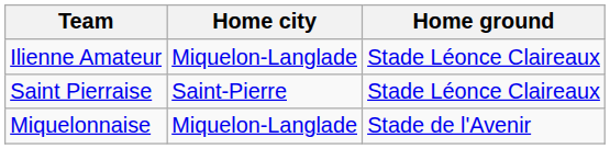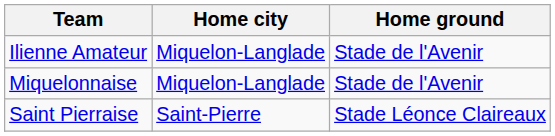 <table class="wikitable sortable">
 <tr>
 <th>Team</th>
 <th>Home city</th>
 <th>Home ground</th>
 </tr>
 <tr>
 <td><a href='#'>Ilienne Amateur</a></td>
 <td><a href='#'>Miquelon-Langlade</a></td>
-<td><a href='#'>Stade Léonce Claireaux</a></td>
+<td><a href='#'>Stade de l'Avenir</a></td>
+</tr>
+<tr>
+<td><a href='#'>Miquelonnaise</a></td>
+<td><a href='#'>Miquelon-Langlade</a></td>
+<td><a href='#'>Stade de l'Avenir</a></td>
 </tr>
 <tr>
 <td><a href='#'>Saint Pierraise</a></td>
 <td><a href='#'>Saint-Pierre</a></td>
 <td><a href='#'>Stade Léonce Claireaux</a></td>
 </tr>
-<tr>
-<td><a href='#'>Miquelonnaise</a></td>
-<td><a href='#'>Miquelon-Langlade</a></td>
-<td><a href='#'>Stade de l'Avenir</a></td>
-</tr>
 </table>
